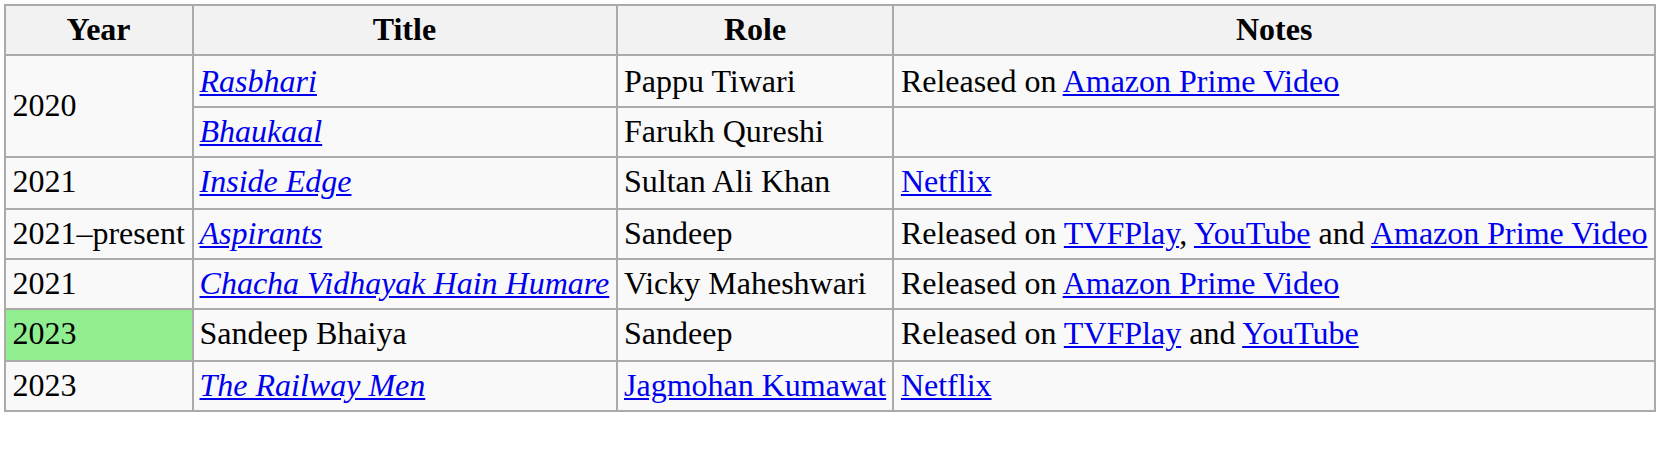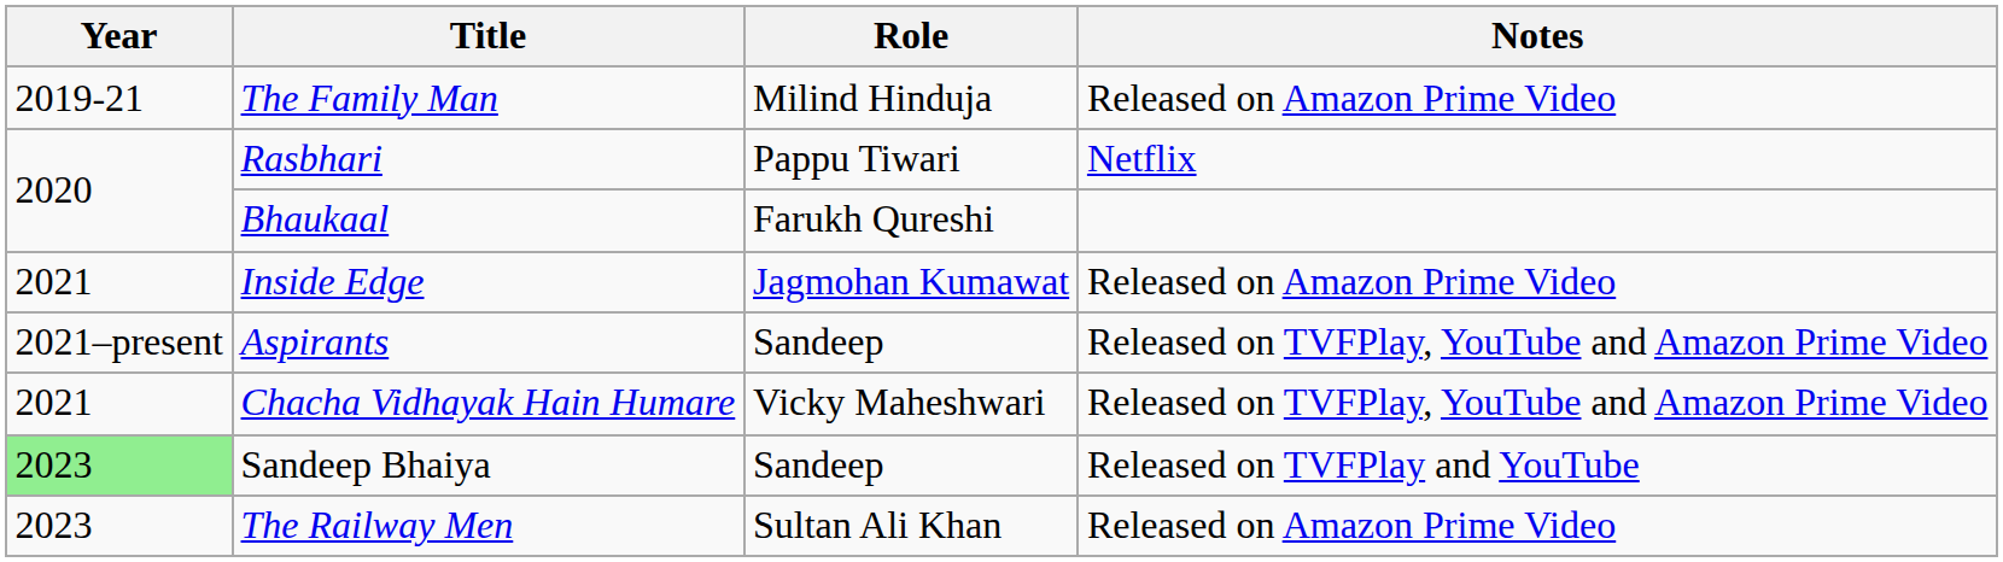 <table class="wikitable sortable">
 <tr>
 <th scope="col">Year</th>
 <th scope="col">Title</th>
 <th scope="col">Role</th>
 <th scope="col" class="unsortable">Notes</th>
 </tr>
 <tr>
+<td>2019-21</td>
+<td><em><a href='#'>The Family Man</a></em></td>
+<td>Milind Hinduja</td>
+<td>Released on <a href='#'>Amazon Prime Video</a></td>
+</tr>
+<tr>
 <td rowspan="2">2020</td>
 <td><em><a href='#'>Rasbhari</a></em></td>
 <td>Pappu Tiwari</td>
-<td>Released on <a href='#'>Amazon Prime Video</a></td>
+<td><a href='#'>Netflix</a></td>
 </tr>
 <tr>
 <td><em><a href='#'>Bhaukaal</a></em></td>
 <td>Farukh Qureshi</td>
 <td></td>
 </tr>
 <tr>
 <td>2021</td>
 <td><em><a href='#'>Inside Edge</a></em></td>
-<td>Sultan Ali Khan</td>
-<td><a href='#'>Netflix</a></td>
+<td><a href='#'>Jagmohan Kumawat</a></td>
+<td>Released on <a href='#'>Amazon Prime Video</a></td>
 </tr>
 <tr>
 <td>2021–present</td>
 <td><em><a href='#'>Aspirants</a></em></td>
 <td>Sandeep</td>
 <td>Released on <a href='#'>TVFPlay</a>, <a href='#'>YouTube</a> and <a href='#'>Amazon Prime Video</a></td>
 </tr>
 <tr>
 <td>2021</td>
 <td><em><a href='#'>Chacha Vidhayak Hain Humare</a></em></td>
 <td>Vicky Maheshwari</td>
-<td>Released on <a href='#'>Amazon Prime Video</a></td>
+<td>Released on <a href='#'>TVFPlay</a>, <a href='#'>YouTube</a> and <a href='#'>Amazon Prime Video</a></td>
 </tr>
 <tr>
 <td style="background: lightgreen;">2023</td>
 <td>Sandeep Bhaiya</td>
 <td>Sandeep</td>
 <td>Released on <a href='#'>TVFPlay</a> and <a href='#'>YouTube</a></td>
 </tr>
 <tr>
 <td>2023</td>
 <td><em><a href='#'>The Railway Men</a></em></td>
-<td><a href='#'>Jagmohan Kumawat</a></td>
-<td><a href='#'>Netflix</a></td>
+<td>Sultan Ali Khan</td>
+<td>Released on <a href='#'>Amazon Prime Video</a></td>
 </tr>
 </table>
